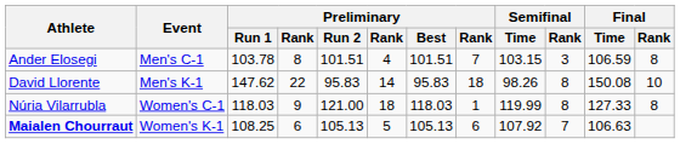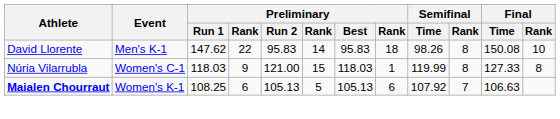 <table class="wikitable" style="font-size:90%">
 <tr>
 <th rowspan=2>Athlete</th>
 <th rowspan=2>Event</th>
 <th colspan=6>Preliminary</th>
 <th colspan=2>Semifinal</th>
 <th colspan=2>Final</th>
 </tr>
 <tr style="font-size:95%">
 <th>Run 1</th>
 <th>Rank</th>
 <th>Run 2</th>
 <th>Rank</th>
 <th>Best</th>
 <th>Rank</th>
 <th>Time</th>
 <th>Rank</th>
 <th>Time</th>
 <th>Rank</th>
 </tr>
 <tr align=center>
-<td align=left><a href='#'>Ander Elosegi</a></td>
-<td align=left><a href='#'>Men's C-1</a></td>
-<td>103.78</td>
-<td>8</td>
-<td>101.51</td>
-<td>4</td>
-<td>101.51</td>
-<td>7</td>
-<td>103.15</td>
-<td>3</td>
-<td>106.59</td>
-<td>8</td>
-</tr>
-<tr align=center>
 <td align=left><a href='#'>David Llorente</a></td>
 <td align=left><a href='#'>Men's K-1</a></td>
 <td>147.62</td>
 <td>22</td>
 <td>95.83</td>
 <td>14</td>
 <td>95.83</td>
 <td>18</td>
 <td>98.26</td>
 <td>8</td>
 <td>150.08</td>
 <td>10</td>
 </tr>
 <tr align=center>
 <td align=left><a href='#'>Núria Vilarrubla</a></td>
 <td align=left><a href='#'>Women's C-1</a></td>
 <td>118.03</td>
 <td>9</td>
 <td>121.00</td>
-<td>18</td>
+<td>15</td>
 <td>118.03</td>
 <td>1</td>
 <td>119.99</td>
 <td>8</td>
 <td>127.33</td>
 <td>8</td>
 </tr>
 <tr align=center>
 <td align=left><strong><a href='#'>Maialen Chourraut</a></strong></td>
 <td align=left><a href='#'>Women's K-1</a></td>
 <td>108.25</td>
 <td>6</td>
 <td>105.13</td>
 <td>5</td>
 <td>105.13</td>
 <td>6</td>
 <td>107.92</td>
 <td>7</td>
 <td>106.63</td>
 <td></td>
 </tr>
 </table>
